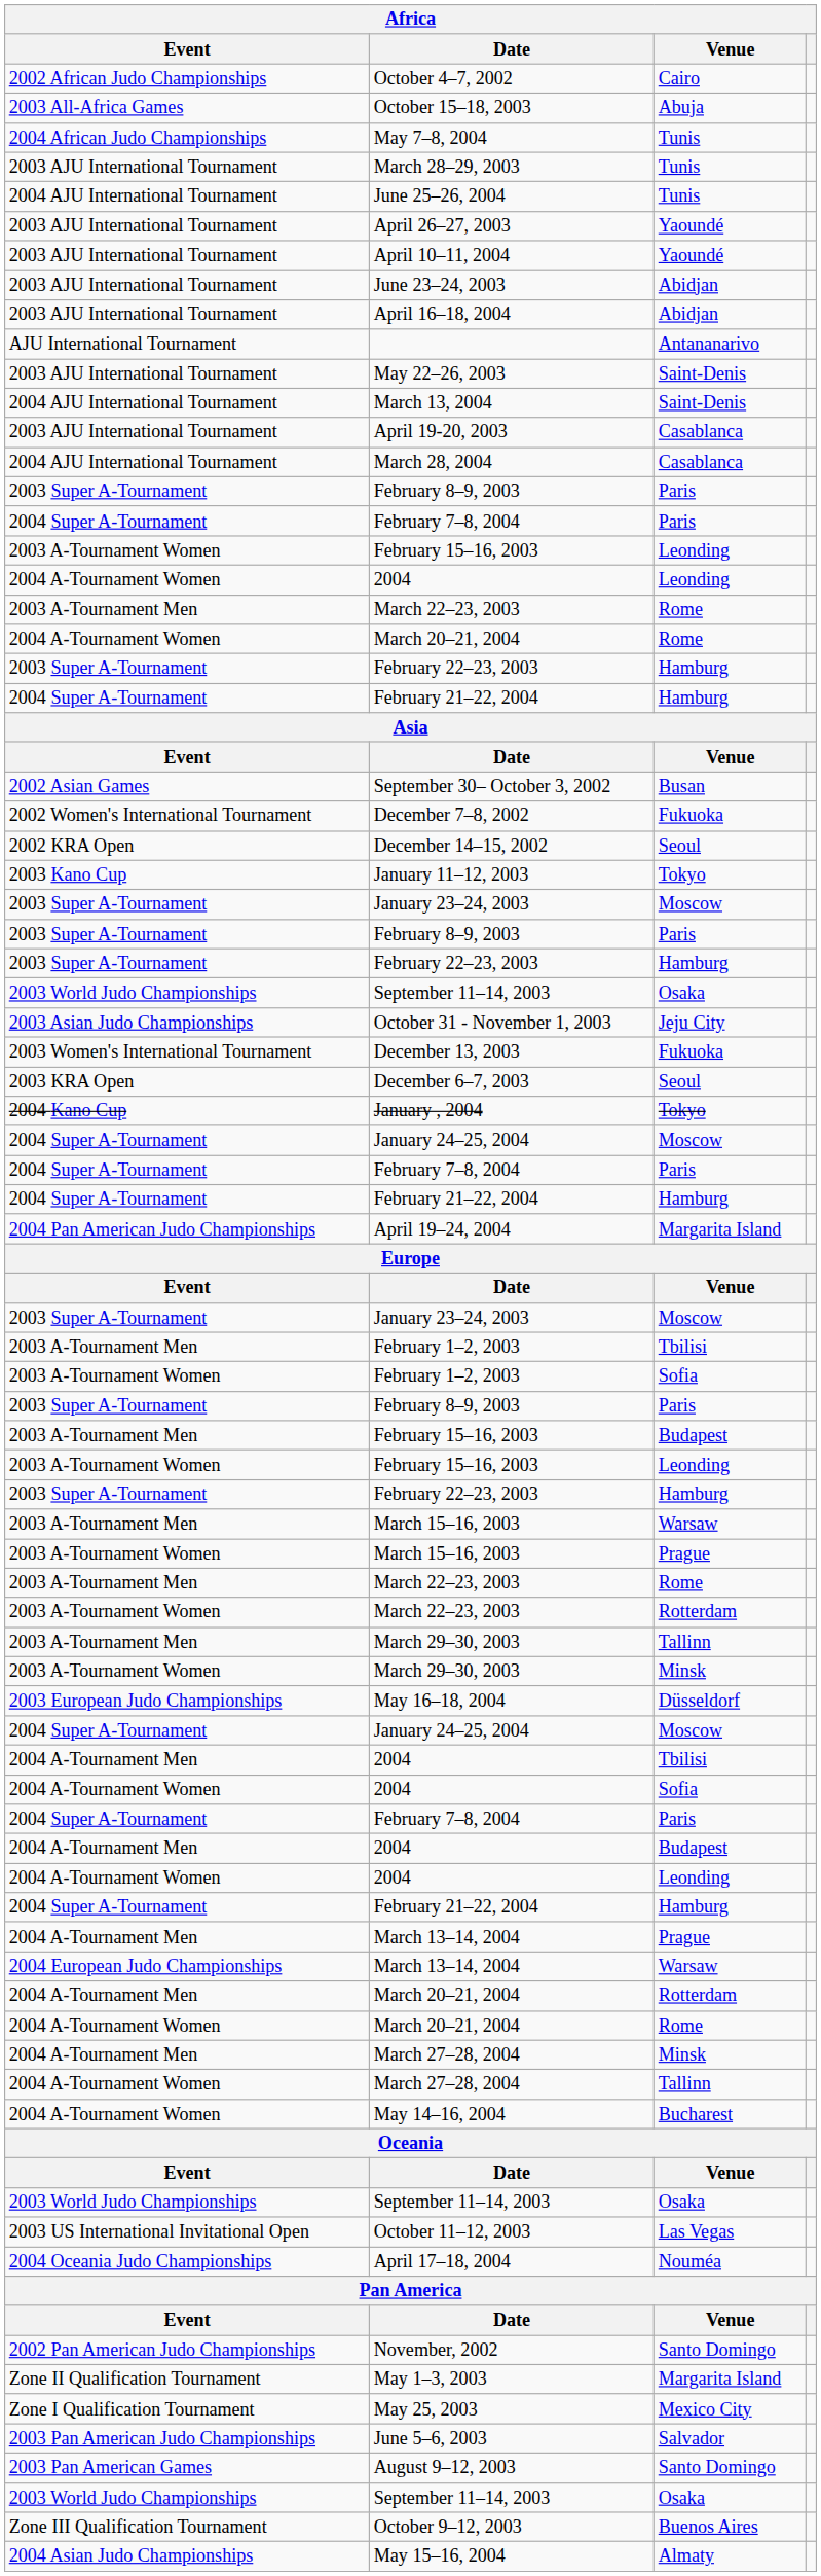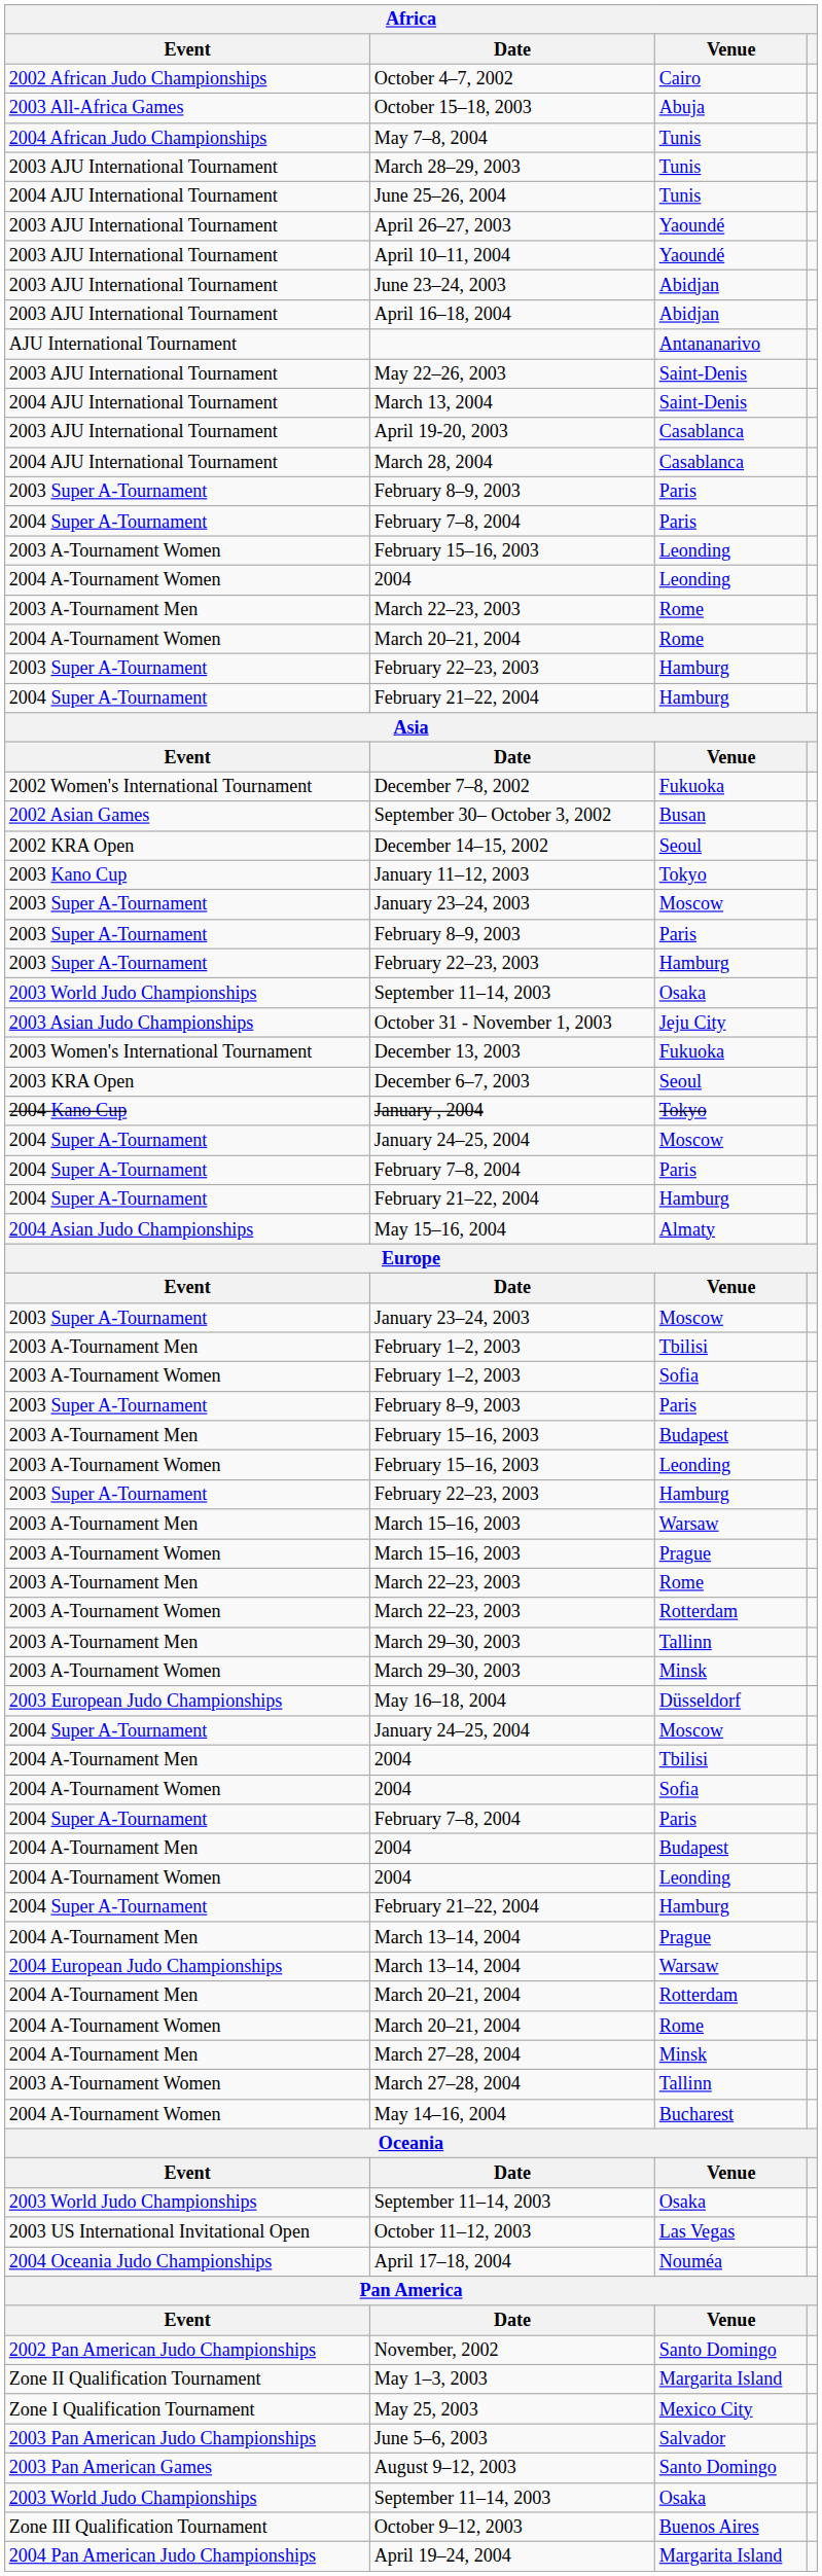 <table class="wikitable sortable" width="700">
 <tr>
 <th colspan="4"><a href='#'>Africa</a></th>
 </tr>
 <tr>
 <th>Event</th>
 <th>Date</th>
 <th>Venue</th>
 <th></th>
 </tr>
 <tr>
 <td><a href='#'>2002 African Judo Championships</a></td>
 <td>October 4–7, 2002</td>
 <td> <a href='#'>Cairo</a></td>
 <td></td>
 </tr>
 <tr>
 <td><a href='#'>2003 All-Africa Games</a></td>
 <td>October 15–18, 2003</td>
 <td> <a href='#'>Abuja</a></td>
 <td></td>
 </tr>
 <tr>
 <td><a href='#'>2004 African Judo Championships</a></td>
 <td>May 7–8, 2004</td>
 <td> <a href='#'>Tunis</a></td>
 <td></td>
 </tr>
 <tr>
 <td>2003 AJU International Tournament</td>
 <td>March 28–29, 2003</td>
 <td> <a href='#'>Tunis</a></td>
 <td></td>
 </tr>
 <tr>
 <td>2004 AJU International Tournament</td>
 <td>June  25–26, 2004</td>
 <td> <a href='#'>Tunis</a></td>
 <td></td>
 </tr>
 <tr>
 <td>2003 AJU International Tournament</td>
 <td>April 26–27, 2003</td>
 <td> <a href='#'>Yaoundé</a></td>
 <td></td>
 </tr>
 <tr>
 <td>2003 AJU International Tournament</td>
 <td>April 10–11, 2004</td>
 <td> <a href='#'>Yaoundé</a></td>
 <td></td>
 </tr>
 <tr>
 <td>2003 AJU International Tournament</td>
 <td>June 23–24, 2003</td>
 <td> <a href='#'>Abidjan</a></td>
 <td></td>
 </tr>
 <tr>
 <td>2003 AJU International Tournament</td>
 <td>April 16–18, 2004</td>
 <td> <a href='#'>Abidjan</a></td>
 <td></td>
 </tr>
 <tr>
 <td>AJU International Tournament</td>
 <td></td>
 <td> <a href='#'>Antananarivo</a></td>
 <td></td>
 </tr>
 <tr>
 <td>2003 AJU International Tournament</td>
 <td>May 22–26, 2003</td>
 <td> <a href='#'>Saint-Denis</a></td>
 <td></td>
 </tr>
 <tr>
 <td>2004 AJU International Tournament</td>
 <td>March 13, 2004</td>
 <td> <a href='#'>Saint-Denis</a></td>
 <td></td>
 </tr>
 <tr>
 <td>2003 AJU International Tournament</td>
 <td>April 19-20, 2003</td>
 <td> <a href='#'>Casablanca</a></td>
 <td></td>
 </tr>
 <tr>
 <td>2004 AJU International Tournament</td>
 <td>March 28, 2004</td>
 <td> <a href='#'>Casablanca</a></td>
 <td></td>
 </tr>
 <tr>
 <td>2003 <a href='#'>Super A-Tournament</a></td>
 <td>February 8–9, 2003</td>
 <td> <a href='#'>Paris</a></td>
 <td></td>
 </tr>
 <tr>
 <td>2004 <a href='#'>Super A-Tournament</a></td>
 <td>February 7–8, 2004</td>
 <td> <a href='#'>Paris</a></td>
 <td></td>
 </tr>
 <tr>
 <td>2003 A-Tournament Women</td>
 <td>February 15–16, 2003</td>
 <td> <a href='#'>Leonding</a></td>
 <td></td>
 </tr>
 <tr>
 <td>2004 A-Tournament Women</td>
 <td>2004</td>
 <td> <a href='#'>Leonding</a></td>
 <td></td>
 </tr>
 <tr>
 <td>2003 A-Tournament Men</td>
 <td>March 22–23, 2003</td>
 <td> <a href='#'>Rome</a></td>
 <td></td>
 </tr>
 <tr>
 <td>2004 A-Tournament Women</td>
 <td>March 20–21, 2004</td>
 <td> <a href='#'>Rome</a></td>
 <td></td>
 </tr>
 <tr>
 <td>2003 <a href='#'>Super A-Tournament</a></td>
 <td>February 22–23, 2003</td>
 <td> <a href='#'>Hamburg</a></td>
 <td></td>
 </tr>
 <tr>
 <td>2004 <a href='#'>Super A-Tournament</a></td>
 <td>February 21–22, 2004</td>
 <td> <a href='#'>Hamburg</a></td>
 <td></td>
 </tr>
 <tr>
 <th colspan="4"><a href='#'>Asia</a></th>
 </tr>
 <tr>
 <th>Event</th>
 <th>Date</th>
 <th>Venue</th>
 <th></th>
 </tr>
 <tr>
+<td>2002 Women's International Tournament</td>
+<td>December 7–8, 2002</td>
+<td> <a href='#'>Fukuoka</a></td>
+<td></td>
+</tr>
+<tr>
 <td><a href='#'>2002 Asian Games</a></td>
 <td>September 30– October 3, 2002</td>
 <td> <a href='#'>Busan</a></td>
-<td></td>
-</tr>
-<tr>
-<td>2002 Women's International Tournament</td>
-<td>December 7–8, 2002</td>
-<td> <a href='#'>Fukuoka</a></td>
 <td></td>
 </tr>
 <tr>
 <td>2002 KRA Open</td>
 <td>December 14–15, 2002</td>
 <td> <a href='#'>Seoul</a></td>
 <td></td>
 </tr>
 <tr>
 <td>2003 <a href='#'>Kano Cup</a></td>
 <td>January 11–12, 2003</td>
 <td> <a href='#'>Tokyo</a></td>
 <td></td>
 </tr>
 <tr>
 <td>2003 <a href='#'>Super A-Tournament</a></td>
 <td>January 23–24, 2003</td>
 <td> <a href='#'>Moscow</a></td>
 <td></td>
 </tr>
 <tr>
 <td>2003 <a href='#'>Super A-Tournament</a></td>
 <td>February 8–9, 2003</td>
 <td> <a href='#'>Paris</a></td>
 <td></td>
 </tr>
 <tr>
 <td>2003 <a href='#'>Super A-Tournament</a></td>
 <td>February 22–23, 2003</td>
 <td> <a href='#'>Hamburg</a></td>
 <td></td>
 </tr>
 <tr>
 <td><a href='#'>2003 World Judo Championships</a></td>
 <td>September 11–14, 2003</td>
 <td> <a href='#'>Osaka</a></td>
 <td></td>
 </tr>
 <tr>
 <td><a href='#'>2003 Asian Judo Championships</a></td>
 <td>October 31 - November 1, 2003</td>
 <td> <a href='#'>Jeju City</a></td>
 <td></td>
 </tr>
 <tr>
 <td>2003 Women's International Tournament</td>
 <td>December 13, 2003</td>
 <td> <a href='#'>Fukuoka</a></td>
 <td></td>
 </tr>
 <tr>
 <td>2003 KRA Open</td>
 <td>December 6–7, 2003</td>
 <td> <a href='#'>Seoul</a></td>
 <td></td>
 </tr>
 <tr>
 <td><s>2004 <a href='#'>Kano Cup</a></s></td>
 <td><s>January , 2004</s></td>
 <td><s> <a href='#'>Tokyo</a></s></td>
 <td></td>
 </tr>
 <tr>
 <td>2004 <a href='#'>Super A-Tournament</a></td>
 <td>January 24–25, 2004</td>
 <td> <a href='#'>Moscow</a></td>
 <td></td>
 </tr>
 <tr>
 <td>2004 <a href='#'>Super A-Tournament</a></td>
 <td>February 7–8, 2004</td>
 <td> <a href='#'>Paris</a></td>
 <td></td>
 </tr>
 <tr>
 <td>2004 <a href='#'>Super A-Tournament</a></td>
 <td>February 21–22, 2004</td>
 <td> <a href='#'>Hamburg</a></td>
 <td></td>
 </tr>
 <tr>
-<td><a href='#'>2004 Pan American Judo Championships</a></td>
-<td>April 19–24, 2004</td>
-<td> <a href='#'>Margarita Island</a></td>
+<td><a href='#'>2004 Asian Judo Championships</a></td>
+<td>May 15–16, 2004</td>
+<td> <a href='#'>Almaty</a></td>
 <td></td>
 </tr>
 <tr>
 <th colspan="4"><a href='#'>Europe</a></th>
 </tr>
 <tr>
 <th>Event</th>
 <th>Date</th>
 <th>Venue</th>
 <th></th>
 </tr>
 <tr>
 <td>2003 <a href='#'>Super A-Tournament</a></td>
 <td>January 23–24, 2003</td>
 <td> <a href='#'>Moscow</a></td>
 <td></td>
 </tr>
 <tr>
 <td>2003 A-Tournament Men</td>
 <td>February 1–2, 2003</td>
 <td> <a href='#'>Tbilisi</a></td>
 <td></td>
 </tr>
 <tr>
 <td>2003 A-Tournament Women</td>
 <td>February 1–2, 2003</td>
 <td> <a href='#'>Sofia</a></td>
 <td></td>
 </tr>
 <tr>
 <td>2003 <a href='#'>Super A-Tournament</a></td>
 <td>February 8–9, 2003</td>
 <td> <a href='#'>Paris</a></td>
 <td></td>
 </tr>
 <tr>
 <td>2003 A-Tournament Men</td>
 <td>February 15–16, 2003</td>
 <td> <a href='#'>Budapest</a></td>
 <td></td>
 </tr>
 <tr>
 <td>2003 A-Tournament Women</td>
 <td>February 15–16, 2003</td>
 <td> <a href='#'>Leonding</a></td>
 <td></td>
 </tr>
 <tr>
 <td>2003 <a href='#'>Super A-Tournament</a></td>
 <td>February 22–23, 2003</td>
 <td> <a href='#'>Hamburg</a></td>
 <td></td>
 </tr>
 <tr>
 <td>2003 A-Tournament Men</td>
 <td>March 15–16, 2003</td>
 <td> <a href='#'>Warsaw</a></td>
 <td></td>
 </tr>
 <tr>
 <td>2003 A-Tournament Women</td>
 <td>March 15–16, 2003</td>
 <td> <a href='#'>Prague</a></td>
 <td></td>
 </tr>
 <tr>
 <td>2003 A-Tournament Men</td>
 <td>March 22–23, 2003</td>
 <td> <a href='#'>Rome</a></td>
 <td></td>
 </tr>
 <tr>
 <td>2003 A-Tournament Women</td>
 <td>March 22–23, 2003</td>
 <td> <a href='#'>Rotterdam</a></td>
 <td></td>
 </tr>
 <tr>
 <td>2003 A-Tournament Men</td>
 <td>March 29–30, 2003</td>
 <td> <a href='#'>Tallinn</a></td>
 <td></td>
 </tr>
 <tr>
 <td>2003 A-Tournament Women</td>
 <td>March 29–30, 2003</td>
 <td> <a href='#'>Minsk</a></td>
 <td></td>
 </tr>
 <tr>
 <td><a href='#'>2003 European Judo Championships</a></td>
 <td>May 16–18, 2004</td>
 <td> <a href='#'>Düsseldorf</a></td>
 <td></td>
 </tr>
 <tr>
 <td>2004 <a href='#'>Super A-Tournament</a></td>
 <td>January 24–25, 2004</td>
 <td> <a href='#'>Moscow</a></td>
 <td></td>
 </tr>
 <tr>
 <td>2004 A-Tournament Men</td>
 <td>2004</td>
 <td> <a href='#'>Tbilisi</a></td>
 <td></td>
 </tr>
 <tr>
 <td>2004 A-Tournament Women</td>
 <td>2004</td>
 <td> <a href='#'>Sofia</a></td>
 <td></td>
 </tr>
 <tr>
 <td>2004 <a href='#'>Super A-Tournament</a></td>
 <td>February 7–8, 2004</td>
 <td> <a href='#'>Paris</a></td>
 <td></td>
 </tr>
 <tr>
 <td>2004 A-Tournament Men</td>
 <td>2004</td>
 <td> <a href='#'>Budapest</a></td>
 <td></td>
 </tr>
 <tr>
 <td>2004 A-Tournament Women</td>
 <td>2004</td>
 <td> <a href='#'>Leonding</a></td>
 <td></td>
 </tr>
 <tr>
 <td>2004 <a href='#'>Super A-Tournament</a></td>
 <td>February 21–22, 2004</td>
 <td> <a href='#'>Hamburg</a></td>
 <td></td>
 </tr>
 <tr>
 <td>2004 A-Tournament Men</td>
 <td>March 13–14, 2004</td>
 <td> <a href='#'>Prague</a></td>
 <td></td>
 </tr>
 <tr>
 <td><a href='#'>2004 European Judo Championships</a></td>
 <td>March 13–14, 2004</td>
 <td> <a href='#'>Warsaw</a></td>
 <td></td>
 </tr>
 <tr>
 <td>2004 A-Tournament Men</td>
 <td>March 20–21, 2004</td>
 <td> <a href='#'>Rotterdam</a></td>
 <td></td>
 </tr>
 <tr>
 <td>2004 A-Tournament Women</td>
 <td>March 20–21, 2004</td>
 <td> <a href='#'>Rome</a></td>
 <td></td>
 </tr>
 <tr>
 <td>2004 A-Tournament Men</td>
 <td>March 27–28, 2004</td>
 <td> <a href='#'>Minsk</a></td>
 <td></td>
 </tr>
 <tr>
-<td>2004 A-Tournament Women</td>
+<td>2003 A-Tournament Women</td>
 <td>March 27–28, 2004</td>
 <td> <a href='#'>Tallinn</a></td>
 <td></td>
 </tr>
 <tr>
 <td>2004 A-Tournament Women</td>
 <td>May 14–16, 2004</td>
 <td> <a href='#'>Bucharest</a></td>
 <td></td>
 </tr>
 <tr>
 <th colspan="4"><a href='#'>Oceania</a></th>
 </tr>
 <tr>
 <th>Event</th>
 <th>Date</th>
 <th>Venue</th>
 <th></th>
 </tr>
 <tr>
 <td><a href='#'>2003 World Judo Championships</a></td>
 <td>September 11–14, 2003</td>
 <td> <a href='#'>Osaka</a></td>
 <td></td>
 </tr>
 <tr>
 <td>2003 US International Invitational Open</td>
 <td>October 11–12, 2003</td>
 <td> <a href='#'>Las Vegas</a></td>
 <td></td>
 </tr>
 <tr>
 <td><a href='#'>2004 Oceania Judo Championships</a></td>
 <td>April 17–18, 2004</td>
 <td> <a href='#'>Nouméa</a></td>
 <td></td>
 </tr>
 <tr>
 <th colspan="4"><a href='#'>Pan America</a></th>
 </tr>
 <tr>
 <th>Event</th>
 <th>Date</th>
 <th>Venue</th>
 <th></th>
 </tr>
 <tr>
 <td><a href='#'>2002 Pan American Judo Championships</a></td>
 <td>November, 2002</td>
 <td> <a href='#'>Santo Domingo</a></td>
 <td></td>
 </tr>
 <tr>
 <td>Zone II Qualification Tournament</td>
 <td>May 1–3, 2003</td>
 <td> <a href='#'>Margarita Island</a></td>
 <td></td>
 </tr>
 <tr>
 <td>Zone I Qualification Tournament</td>
 <td>May 25, 2003</td>
 <td> <a href='#'>Mexico City</a></td>
 <td></td>
 </tr>
 <tr>
 <td><a href='#'>2003 Pan American Judo Championships</a></td>
 <td>June 5–6, 2003</td>
 <td> <a href='#'>Salvador</a></td>
 <td></td>
 </tr>
 <tr>
 <td><a href='#'>2003 Pan American Games</a></td>
 <td>August 9–12, 2003</td>
 <td> <a href='#'>Santo Domingo</a></td>
 <td></td>
 </tr>
 <tr>
 <td><a href='#'>2003 World Judo Championships</a></td>
 <td>September 11–14, 2003</td>
 <td> <a href='#'>Osaka</a></td>
 <td></td>
 </tr>
 <tr>
 <td>Zone III Qualification Tournament</td>
 <td>October 9–12, 2003</td>
 <td> <a href='#'>Buenos Aires</a></td>
 <td></td>
 </tr>
 <tr>
-<td><a href='#'>2004 Asian Judo Championships</a></td>
-<td>May 15–16, 2004</td>
-<td> <a href='#'>Almaty</a></td>
+<td><a href='#'>2004 Pan American Judo Championships</a></td>
+<td>April 19–24, 2004</td>
+<td> <a href='#'>Margarita Island</a></td>
 <td></td>
 </tr>
 </table>
